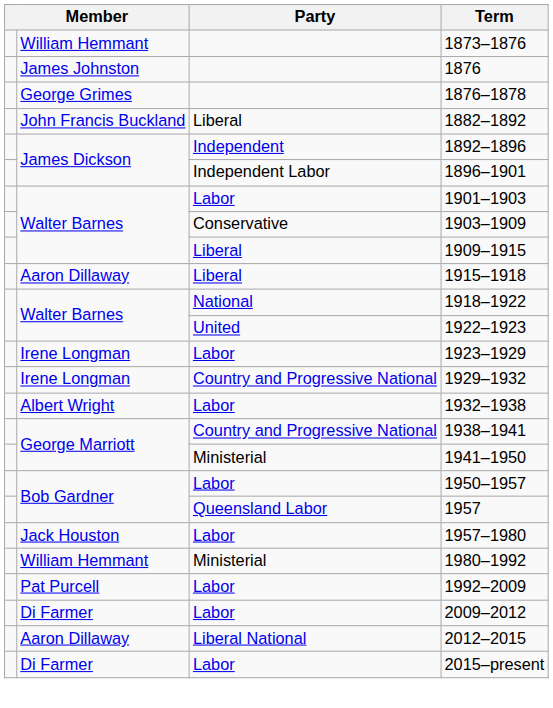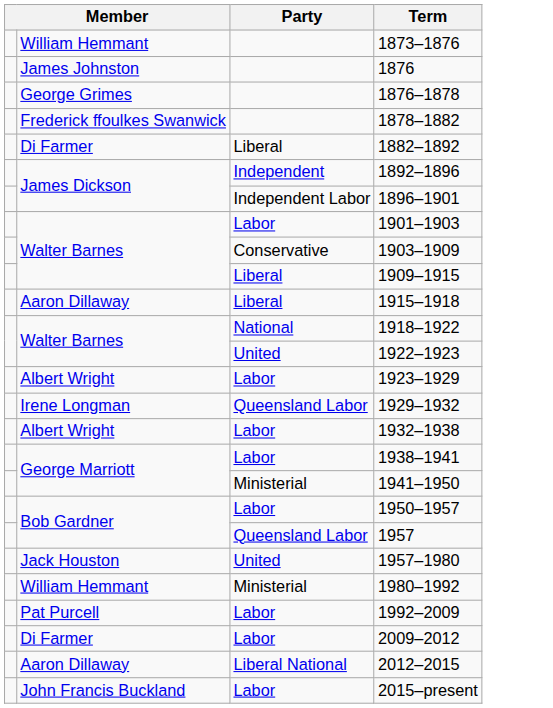 <table class="wikitable">
 <tr>
 <th colspan="2">Member</th>
 <th>Party</th>
 <th>Term</th>
 </tr>
 <tr>
 <td> </td>
 <td><a href='#'>William Hemmant</a></td>
 <td> </td>
 <td>1873–1876</td>
 </tr>
 <tr>
 <td> </td>
 <td><a href='#'>James Johnston</a></td>
 <td> </td>
 <td>1876</td>
 </tr>
 <tr>
 <td> </td>
 <td><a href='#'>George Grimes</a></td>
 <td> </td>
 <td>1876–1878</td>
 </tr>
 <tr>
 <td> </td>
-<td><a href='#'>John Francis Buckland</a></td>
+<td><a href='#'>Frederick ffoulkes Swanwick</a></td>
+<td> </td>
+<td>1878–1882</td>
+</tr>
+<tr>
+<td> </td>
+<td><a href='#'>Di Farmer</a></td>
 <td>Liberal</td>
 <td>1882–1892</td>
 </tr>
 <tr>
 <td> </td>
 <td rowspan=2><a href='#'>James Dickson</a></td>
 <td><a href='#'>Independent</a></td>
 <td>1892–1896</td>
 </tr>
 <tr>
 <td> </td>
 <td>Independent Labor</td>
 <td>1896–1901</td>
 </tr>
 <tr>
 <td> </td>
 <td rowspan=3><a href='#'>Walter Barnes</a></td>
 <td><a href='#'>Labor</a></td>
 <td>1901–1903</td>
 </tr>
 <tr>
 <td> </td>
 <td>Conservative</td>
 <td>1903–1909</td>
 </tr>
 <tr>
 <td> </td>
 <td><a href='#'>Liberal</a></td>
 <td>1909–1915</td>
 </tr>
 <tr>
 <td> </td>
 <td><a href='#'>Aaron Dillaway</a></td>
 <td><a href='#'>Liberal</a></td>
 <td>1915–1918</td>
 </tr>
 <tr>
 <td rowspan=2 > </td>
 <td rowspan=2><a href='#'>Walter Barnes</a></td>
 <td><a href='#'>National</a></td>
 <td>1918–1922</td>
 </tr>
 <tr>
 <td><a href='#'>United</a></td>
 <td>1922–1923</td>
 </tr>
 <tr>
 <td> </td>
-<td><a href='#'>Irene Longman</a></td>
+<td><a href='#'>Albert Wright</a></td>
 <td><a href='#'>Labor</a></td>
 <td>1923–1929</td>
 </tr>
 <tr>
 <td> </td>
 <td><a href='#'>Irene Longman</a></td>
-<td><a href='#'>Country and Progressive National</a></td>
+<td><a href='#'>Queensland Labor</a></td>
 <td>1929–1932</td>
 </tr>
 <tr>
 <td> </td>
 <td><a href='#'>Albert Wright</a></td>
 <td><a href='#'>Labor</a></td>
 <td>1932–1938</td>
 </tr>
 <tr>
 <td> </td>
 <td rowspan="2"><a href='#'>George Marriott</a></td>
-<td><a href='#'>Country and Progressive National</a></td>
+<td><a href='#'>Labor</a></td>
 <td>1938–1941</td>
 </tr>
 <tr>
 <td> </td>
 <td>Ministerial</td>
 <td>1941–1950</td>
 </tr>
 <tr>
 <td> </td>
 <td rowspan="2"><a href='#'>Bob Gardner</a></td>
 <td><a href='#'>Labor</a></td>
 <td>1950–1957</td>
 </tr>
 <tr>
 <td> </td>
 <td><a href='#'>Queensland Labor</a></td>
 <td>1957</td>
 </tr>
 <tr>
 <td> </td>
 <td><a href='#'>Jack Houston</a></td>
-<td><a href='#'>Labor</a></td>
+<td><a href='#'>United</a></td>
 <td>1957–1980</td>
 </tr>
 <tr>
 <td> </td>
 <td><a href='#'>William Hemmant</a></td>
 <td>Ministerial</td>
 <td>1980–1992</td>
 </tr>
 <tr>
 <td> </td>
 <td><a href='#'>Pat Purcell</a></td>
 <td><a href='#'>Labor</a></td>
 <td>1992–2009</td>
 </tr>
 <tr>
 <td> </td>
 <td><a href='#'>Di Farmer</a></td>
 <td><a href='#'>Labor</a></td>
 <td>2009–2012</td>
 </tr>
 <tr>
 <td> </td>
 <td><a href='#'>Aaron Dillaway</a></td>
 <td><a href='#'>Liberal National</a></td>
 <td>2012–2015</td>
 </tr>
 <tr>
 <td> </td>
-<td><a href='#'>Di Farmer</a></td>
+<td><a href='#'>John Francis Buckland</a></td>
 <td><a href='#'>Labor</a></td>
 <td>2015–present</td>
 </tr>
 </table>
